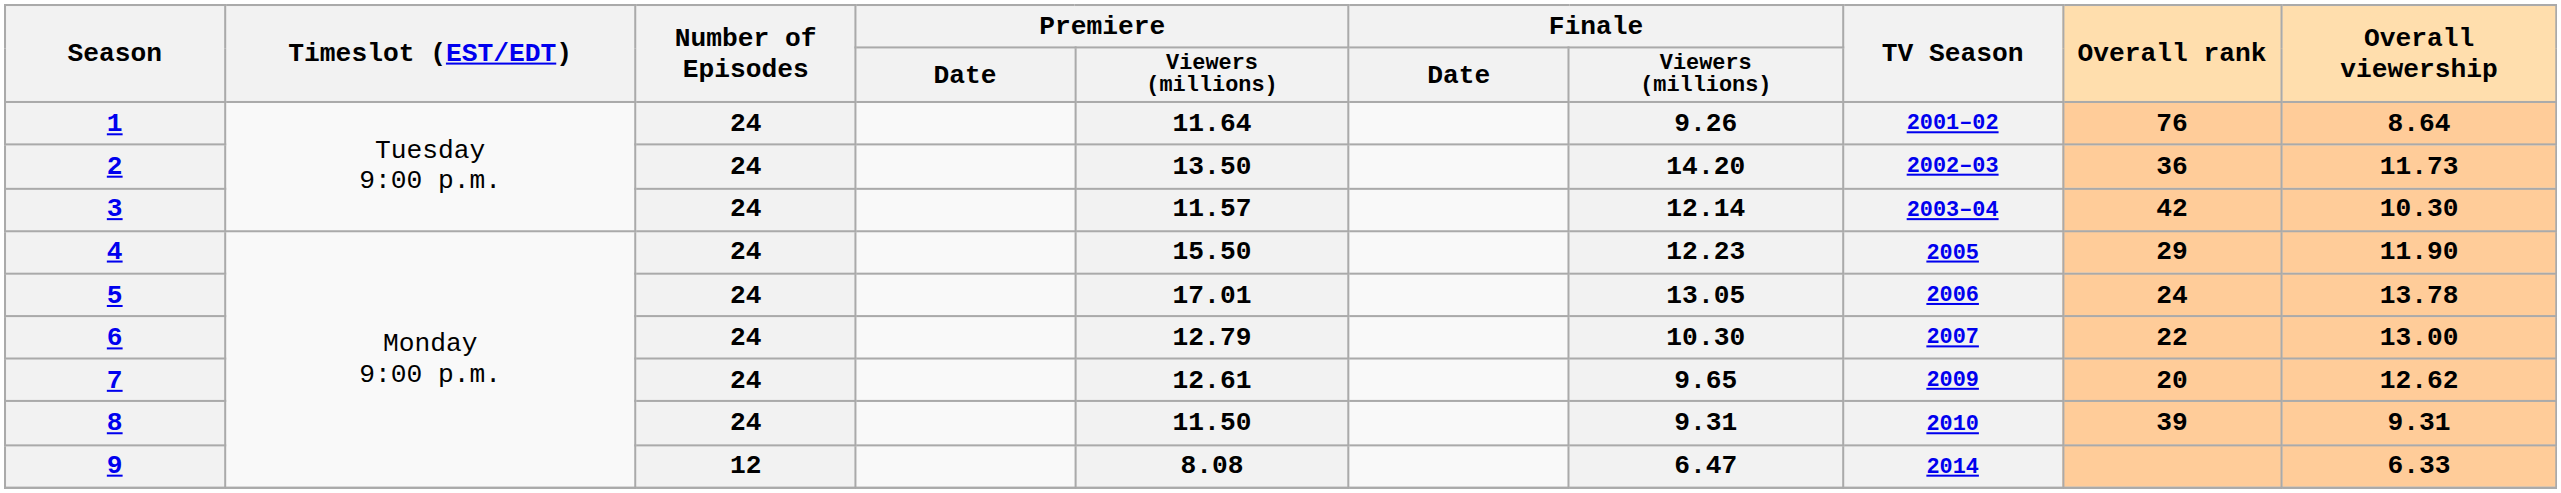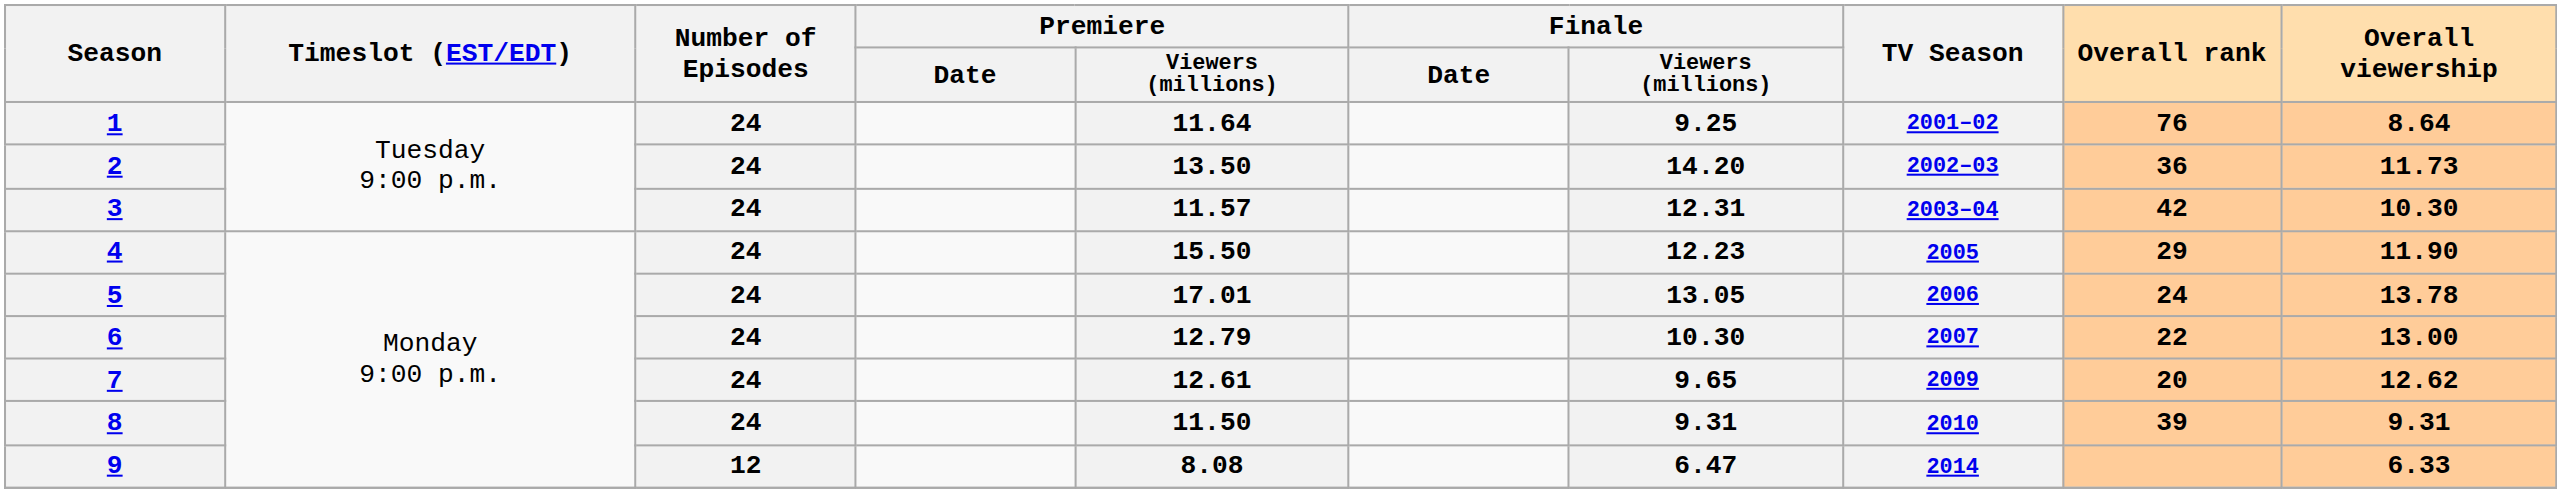 <table class="wikitable plainrowheaders" style="margin:1em auto; text-align:center; width:100%;">
 <tr>
 <th scope="col" style="width:8%;" rowspan="2">Season</th>
 <th scope="col" style="width:15%;" rowspan="2">Timeslot (<a href='#'>EST/EDT</a>)</th>
 <th scope="col" style="width:8%;" rowspan="2">Number of Episodes</th>
 <th scope="col" colspan=2>Premiere</th>
 <th scope="col" colspan=2>Finale</th>
 <th scope="col" style="width:8%;" rowspan="2">TV Season</th>
 <th scope="col" style="width:8%; background:#ffdead;" rowspan="2">Overall rank</th>
 <th scope="col" style="width:10%; background:#ffdead;" rowspan="2">Overall viewership</th>
 </tr>
 <tr>
 <th scope="col" style="width:8%;">Date</th>
 <th scope="col" span style="width:10%; font-size:smaller; line-height:100%;">Viewers<br>(millions)</th>
 <th scope="col" style="width:8%;">Date</th>
 <th scope="col" span style="width:10%; font-size:smaller; line-height:100%;">Viewers<br>(millions)</th>
 </tr>
 <tr>
 <th scope="row" style="text-align:center;"><a href='#'>1</a></th>
 <td rowspan="3" style="text-align:center;">Tuesday <br>9:00 p.m.</td>
 <th>24</th>
 <td style="font-size:11px;line-height:110%"></td>
 <th>11.64</th>
 <td style="font-size:11px;line-height:110%"></td>
-<th>9.26</th>
+<th>9.25</th>
 <th style="font-size:smaller"><a href='#'>2001–02</a></th>
 <th style="background:#fc9;">76</th>
 <th style="background:#fc9;">8.64</th>
 </tr>
 <tr>
 <th scope="row" style="text-align:center;"><a href='#'>2</a></th>
 <th>24</th>
 <td style="font-size:11px;line-height:110%"></td>
 <th>13.50</th>
 <td style="font-size:11px;line-height:110%"></td>
 <th>14.20</th>
 <th style="font-size:smaller"><a href='#'>2002–03</a></th>
 <th style="background:#fc9;">36</th>
 <th style="background:#fc9;">11.73</th>
 </tr>
 <tr>
 <th scope="row" style="text-align:center;"><a href='#'>3</a></th>
 <th>24</th>
 <td style="font-size:11px;line-height:110%"></td>
 <th>11.57</th>
 <td style="font-size:11px;line-height:110%"></td>
-<th>12.14</th>
+<th>12.31</th>
 <th style="font-size:smaller"><a href='#'>2003–04</a></th>
 <th style="background:#fc9;">42</th>
 <th style="background:#fc9;">10.30</th>
 </tr>
 <tr>
 <th scope="row" style="text-align:center;"><a href='#'>4</a></th>
 <td rowspan="6" style="text-align:center;">Monday <br>9:00 p.m.</td>
 <th>24</th>
 <td style="font-size:11px;line-height:110%"></td>
 <th>15.50</th>
 <td style="font-size:11px;line-height:110%"></td>
 <th>12.23</th>
 <th style="font-size:smaller"><a href='#'>2005</a></th>
 <th style="background:#fc9;">29</th>
 <th style="background:#fc9;">11.90</th>
 </tr>
 <tr>
 <th scope="row" style="text-align:center;"><a href='#'>5</a></th>
 <th>24</th>
 <td style="font-size:11px;line-height:110%"></td>
 <th>17.01</th>
 <td style="font-size:11px;line-height:110%"></td>
 <th>13.05</th>
 <th style="font-size:smaller"><a href='#'>2006</a></th>
 <th style="background:#fc9;">24</th>
 <th style="background:#fc9;">13.78</th>
 </tr>
 <tr>
 <th scope="row" style="text-align:center;"><a href='#'>6</a></th>
 <th>24</th>
 <td style="font-size:11px;line-height:110%"></td>
 <th>12.79</th>
 <td style="font-size:11px;line-height:110%"></td>
 <th>10.30</th>
 <th style="font-size:smaller"><a href='#'>2007</a></th>
 <th style="background:#fc9;">22</th>
 <th style="background:#fc9;">13.00</th>
 </tr>
 <tr>
 <th scope="row" style="text-align:center;"><a href='#'>7</a></th>
 <th>24</th>
 <td style="font-size:11px;line-height:110%"></td>
 <th>12.61</th>
 <td style="font-size:11px;line-height:110%"></td>
 <th>9.65</th>
 <th style="font-size:smaller"><a href='#'>2009</a></th>
 <th style="background:#fc9;">20</th>
 <th style="background:#fc9;">12.62</th>
 </tr>
 <tr>
 <th scope="row" style="text-align:center;"><a href='#'>8</a></th>
 <th>24</th>
 <td style="font-size:11px;line-height:110%"></td>
 <th>11.50</th>
 <td style="font-size:11px;line-height:110%"></td>
 <th>9.31</th>
 <th style="font-size:smaller"><a href='#'>2010</a></th>
 <th style="background:#fc9;">39</th>
 <th style="background:#fc9;">9.31</th>
 </tr>
 <tr>
 <th scope="row" style="text-align:center;"><a href='#'>9</a></th>
 <th>12</th>
 <td style="font-size:11px;line-height:110%"></td>
 <th>8.08</th>
 <td style="font-size:11px;line-height:110%"></td>
 <th>6.47</th>
 <th style="font-size:smaller"><a href='#'>2014</a></th>
 <th style="background:#fc9;"></th>
 <th style="background:#fc9;">6.33</th>
 </tr>
 <tr>
 </tr>
 </table>
